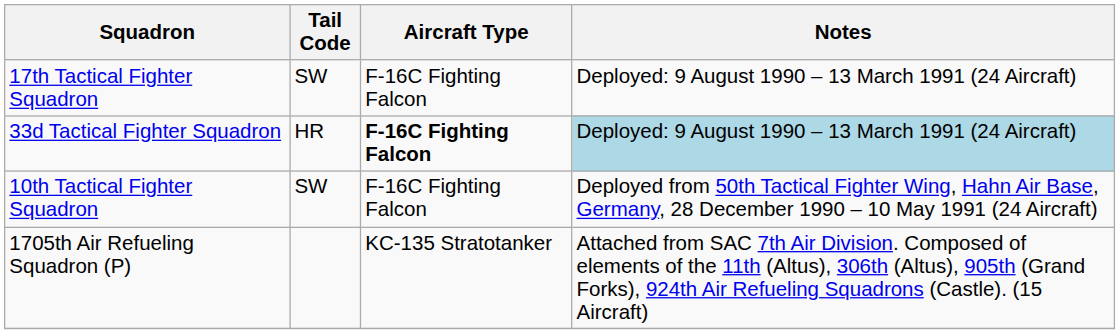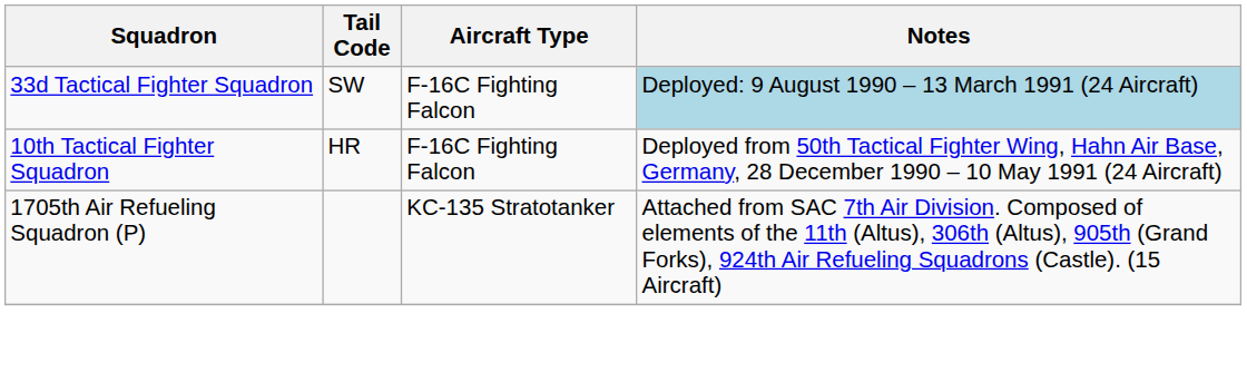 <table class="wikitable">
 <tr>
 <th scope="col" width="250">Squadron</th>
 <th scope="col" width="50">Tail Code</th>
 <th scope="col" width="175">Aircraft Type</th>
 <th scope="col" width="500">Notes</th>
 </tr>
 <tr valign="top">
-<td><a href='#'>17th Tactical Fighter Squadron</a></td>
+<td><a href='#'>33d Tactical Fighter Squadron</a></td>
 <td>SW</td>
 <td>F-16C Fighting Falcon</td>
-<td>Deployed: 9 August 1990 – 13 March 1991 (24 Aircraft)</td>
-</tr>
-<tr valign="top">
-<td><a href='#'>33d Tactical Fighter Squadron</a></td>
-<td>HR</td>
-<td><strong>F-16C Fighting Falcon</strong></td>
 <td style="background: lightblue;">Deployed: 9 August 1990 – 13 March 1991 (24 Aircraft)</td>
 </tr>
 <tr valign="top">
 <td><a href='#'>10th Tactical Fighter Squadron</a></td>
-<td>SW</td>
+<td>HR</td>
 <td>F-16C Fighting Falcon</td>
 <td>Deployed from <a href='#'>50th Tactical Fighter Wing</a>, <a href='#'>Hahn Air Base</a>, <a href='#'>Germany</a>, 28 December 1990 – 10 May 1991 (24 Aircraft)</td>
 </tr>
 <tr valign="top">
 <td>1705th Air Refueling Squadron (P)</td>
 <td></td>
 <td>KC-135 Stratotanker</td>
 <td>Attached from SAC <a href='#'>7th Air Division</a>. Composed of elements of the <a href='#'>11th</a> (Altus),  <a href='#'>306th</a> (Altus), <a href='#'>905th</a> (Grand Forks), <a href='#'>924th Air Refueling Squadrons</a> (Castle). (15 Aircraft)</td>
 </tr>
 <tr>
 </tr>
 </table>
